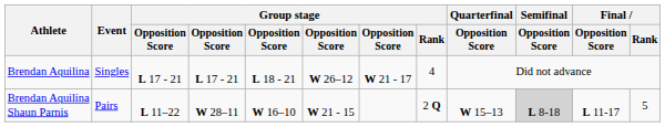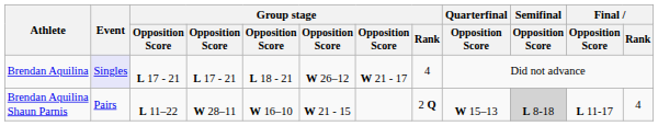 <table class="wikitable" style="font-size:88%">
 <tr>
 <th rowspan=2>Athlete</th>
 <th rowspan=2>Event</th>
 <th colspan=6>Group stage</th>
 <th>Quarterfinal</th>
 <th>Semifinal</th>
 <th colspan=2>Final / </th>
 </tr>
 <tr style="font-size:95%">
 <th>Opposition<br>Score</th>
 <th>Opposition<br>Score</th>
 <th>Opposition<br>Score</th>
 <th>Opposition<br>Score</th>
 <th>Opposition<br>Score</th>
 <th>Rank</th>
 <th>Opposition<br>Score</th>
 <th>Opposition<br>Score</th>
 <th>Opposition<br>Score</th>
 <th>Rank</th>
 </tr>
 <tr align=center>
 <td align=left><a href='#'>Brendan Aquilina</a></td>
-<td align=left><a href='#'>Singles</a></td>
+<td align=left style="background: lavender;"><a href='#'>Singles</a></td>
 <td><br><strong>L</strong> 17 - 21</td>
 <td><br><strong>L</strong> 17 - 21</td>
 <td><br><strong>L</strong> 18 - 21</td>
 <td><br><strong>W</strong> 26–12</td>
 <td><br><strong>W</strong> 21 - 17</td>
 <td>4</td>
 <td colspan=4>Did not advance</td>
 </tr>
 <tr align=center>
 <td align=left><a href='#'>Brendan Aquilina</a><br><a href='#'>Shaun Parnis</a></td>
 <td align=left><a href='#'>Pairs</a></td>
 <td><br><strong>L</strong> 11–22</td>
 <td><br><strong>W</strong> 28–11</td>
 <td><br><strong>W</strong> 16–10</td>
 <td><br><strong>W</strong> 21 - 15</td>
 <td></td>
 <td>2 <strong>Q</strong></td>
 <td><br><strong>W</strong> 15–13</td>
 <td style="background: lightgrey;"><br><strong>L</strong> 8-18</td>
 <td><br><strong>L</strong> 11-17</td>
-<td>5</td>
+<td>4</td>
 </tr>
 </table>
